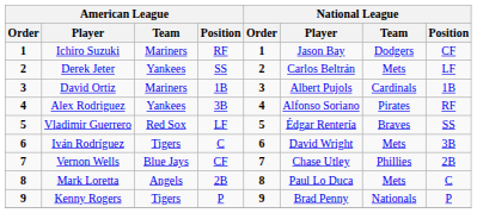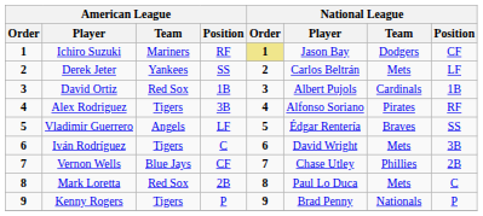 <table class="wikitable" style="font-size: 100%; text-align:right;">
 <tr>
 <th colspan="4">American League</th>
 <th colspan="4">National League</th>
 </tr>
 <tr>
 <th>Order</th>
 <th>Player</th>
 <th width="80">Team</th>
 <th>Position</th>
 <th>Order</th>
 <th>Player</th>
 <th width="80">Team</th>
 <th>Position</th>
 </tr>
 <tr>
 <td align="center"><strong>1</strong></td>
 <td align="center"><a href='#'>Ichiro Suzuki</a></td>
 <td align="center"><a href='#'>Mariners</a></td>
 <td align="center"><a href='#'>RF</a></td>
-<td align="center"><strong>1</strong></td>
+<td align="center" style="background: khaki;"><strong>1</strong></td>
 <td align="center"><a href='#'>Jason Bay</a></td>
 <td align="center"><a href='#'>Dodgers</a></td>
 <td align="center"><a href='#'>CF</a></td>
 </tr>
 <tr>
 <td align="center"><strong>2</strong></td>
 <td align="center"><a href='#'>Derek Jeter</a></td>
 <td align="center"><a href='#'>Yankees</a></td>
 <td align="center"><a href='#'>SS</a></td>
 <td align="center"><strong>2</strong></td>
 <td align="center"><a href='#'>Carlos Beltrán</a></td>
 <td align="center"><a href='#'>Mets</a></td>
 <td align="center"><a href='#'>LF</a></td>
 </tr>
 <tr>
 <td align="center"><strong>3</strong></td>
 <td align="center"><a href='#'>David Ortiz</a></td>
-<td align="center"><a href='#'>Mariners</a></td>
+<td align="center"><a href='#'>Red Sox</a></td>
 <td align="center"><a href='#'>1B</a></td>
 <td align="center"><strong>3</strong></td>
 <td align="center"><a href='#'>Albert Pujols</a></td>
 <td align="center"><a href='#'>Cardinals</a></td>
 <td align="center"><a href='#'>1B</a></td>
 </tr>
 <tr>
 <td align="center"><strong>4</strong></td>
 <td align="center"><a href='#'>Alex Rodriguez</a></td>
-<td align="center"><a href='#'>Yankees</a></td>
+<td align="center"><a href='#'>Tigers</a></td>
 <td align="center"><a href='#'>3B</a></td>
 <td align="center"><strong>4</strong></td>
 <td align="center"><a href='#'>Alfonso Soriano</a></td>
 <td align="center"><a href='#'>Pirates</a></td>
 <td align="center"><a href='#'>RF</a></td>
 </tr>
 <tr>
 <td align="center"><strong>5</strong></td>
 <td align="center"><a href='#'>Vladimir Guerrero</a></td>
-<td align="center"><a href='#'>Red Sox</a></td>
+<td align="center"><a href='#'>Angels</a></td>
 <td align="center"><a href='#'>LF</a></td>
 <td align="center"><strong>5</strong></td>
 <td align="center"><a href='#'>Édgar Rentería</a></td>
 <td align="center"><a href='#'>Braves</a></td>
 <td align="center"><a href='#'>SS</a></td>
 </tr>
 <tr>
 <td align="center"><strong>6</strong></td>
 <td align="center"><a href='#'>Iván Rodríguez</a></td>
 <td align="center"><a href='#'>Tigers</a></td>
 <td align="center"><a href='#'>C</a></td>
 <td align="center"><strong>6</strong></td>
 <td align="center"><a href='#'>David Wright</a></td>
 <td align="center"><a href='#'>Mets</a></td>
 <td align="center"><a href='#'>3B</a></td>
 </tr>
 <tr>
 <td align="center"><strong>7</strong></td>
 <td align="center"><a href='#'>Vernon Wells</a></td>
 <td align="center"><a href='#'>Blue Jays</a></td>
 <td align="center"><a href='#'>CF</a></td>
 <td align="center"><strong>7</strong></td>
 <td align="center"><a href='#'>Chase Utley</a></td>
 <td align="center"><a href='#'>Phillies</a></td>
 <td align="center"><a href='#'>2B</a></td>
 </tr>
 <tr>
 <td align="center"><strong>8</strong></td>
 <td align="center"><a href='#'>Mark Loretta</a></td>
-<td align="center"><a href='#'>Angels</a></td>
+<td align="center"><a href='#'>Red Sox</a></td>
 <td align="center"><a href='#'>2B</a></td>
 <td align="center"><strong>8</strong></td>
 <td align="center"><a href='#'>Paul Lo Duca</a></td>
 <td align="center"><a href='#'>Mets</a></td>
 <td align="center"><a href='#'>C</a></td>
 </tr>
 <tr>
 <td align="center"><strong>9</strong></td>
 <td align="center"><a href='#'>Kenny Rogers</a></td>
 <td align="center"><a href='#'>Tigers</a></td>
 <td align="center"><a href='#'>P</a></td>
 <td align="center"><strong>9</strong></td>
 <td align="center"><a href='#'>Brad Penny</a></td>
 <td align="center"><a href='#'>Nationals</a></td>
 <td align="center"><a href='#'>P</a></td>
 </tr>
 <tr>
 </tr>
 </table>
